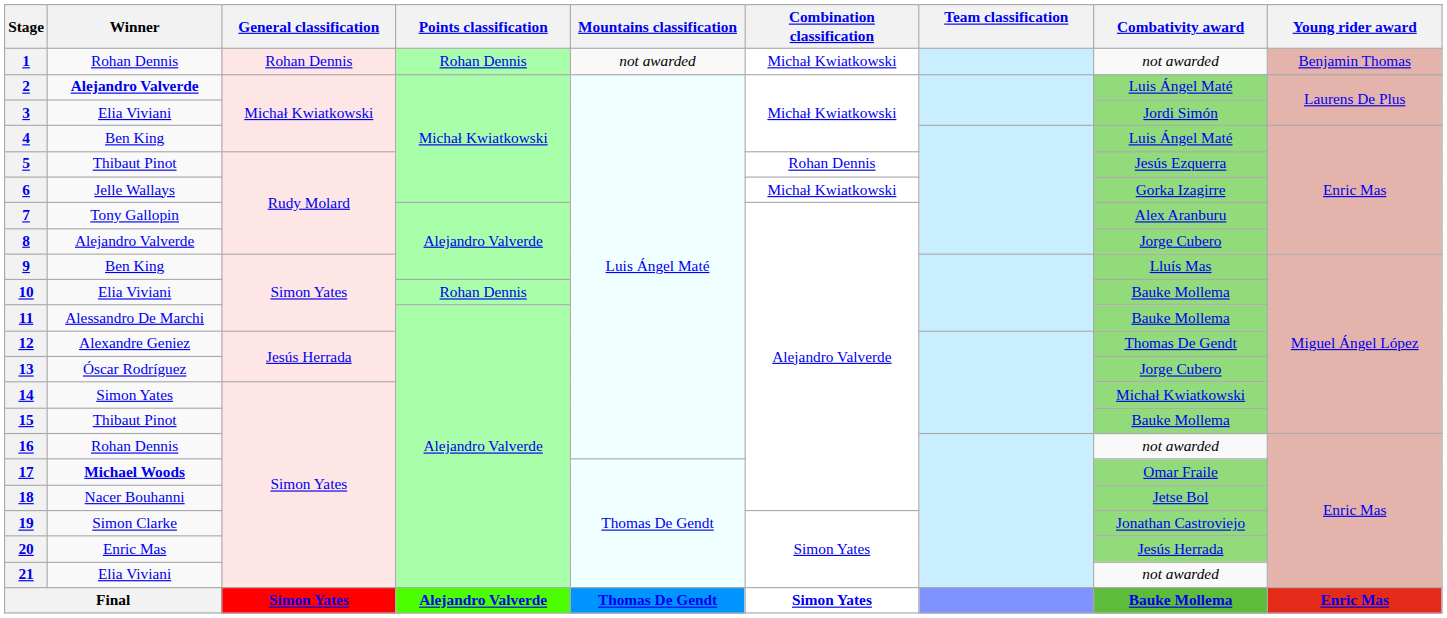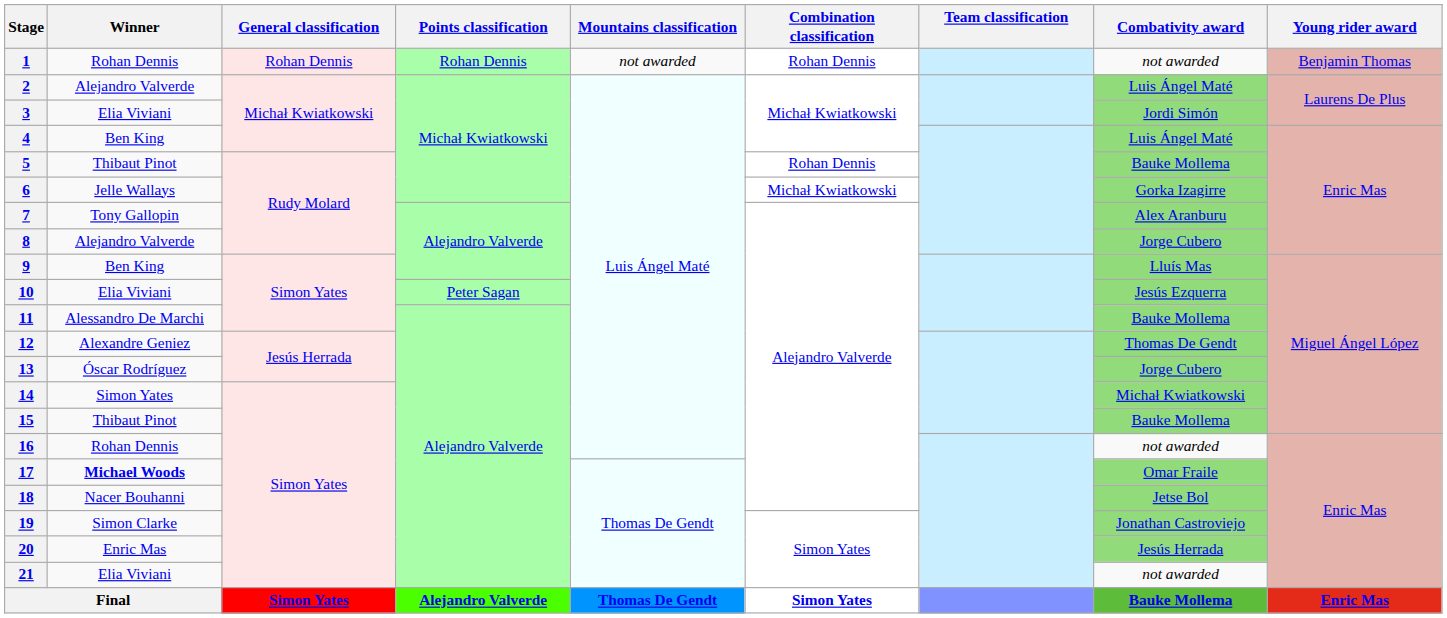 <table class="wikitable" style="text-align:center; font-size:smaller; clear: both;">
 <tr>
 <th scope="col" style="width:2%;">Stage</th>
 <th scope="col" style="width:12.25%;">Winner</th>
 <th scope="col" style="width:12.25%;"><a href='#'>General classification</a><br></th>
 <th scope="col" style="width:12.25%;"><a href='#'>Points classification</a><br></th>
 <th scope="col" style="width:12.25%;"><a href='#'>Mountains classification</a><br></th>
 <th scope="col" style="width:12.25%;"><a href='#'>Combination classification</a><br></th>
 <th scope="col" style="width:12.25%;"><a href='#'>Team classification</a><br><br></th>
 <th scope="col" style="width:12.25%;"><a href='#'>Combativity award</a><br></th>
 <th scope="col" style="width:12.25%;"><a href='#'>Young rider award</a><br></th>
 </tr>
 <tr>
 <th scope="row"><a href='#'>1</a></th>
 <td><a href='#'>Rohan Dennis</a></td>
 <td style="background:#FFE6E6;"><a href='#'>Rohan Dennis</a></td>
 <td style="background:#A9FFA9;"><a href='#'>Rohan Dennis</a></td>
 <td><em>not awarded</em></td>
-<td style="background:white;"><a href='#'>Michał Kwiatkowski</a></td>
+<td style="background:white;"><a href='#'>Rohan Dennis</a></td>
 <td style="background:#C9EEFF;"></td>
 <td><em>not awarded</em></td>
 <td style="background:#E4B3AB;"><a href='#'>Benjamin Thomas</a></td>
 </tr>
 <tr>
 <th scope="row"><a href='#'>2</a></th>
-<td><strong><a href='#'>Alejandro Valverde</a></strong></td>
+<td><a href='#'>Alejandro Valverde</a></td>
 <td rowspan=3 style="background:#FFE6E6;"><a href='#'>Michał Kwiatkowski</a></td>
 <td rowspan=5 style="background:#A9FFA9;"><a href='#'>Michał Kwiatkowski</a></td>
 <td rowspan=15 style="background:azure;"><a href='#'>Luis Ángel Maté</a></td>
 <td rowspan=3 style="background:white;"><a href='#'>Michał Kwiatkowski</a></td>
 <td rowspan=2 style="background:#C9EEFF;"></td>
 <td style="background:#91DB7A;"><a href='#'>Luis Ángel Maté</a></td>
 <td rowspan=2 style="background:#E4B3AB;"><a href='#'>Laurens De Plus</a></td>
 </tr>
 <tr>
 <th scope="row"><a href='#'>3</a></th>
 <td><a href='#'>Elia Viviani</a></td>
 <td style="background:#91DB7A;"><a href='#'>Jordi Simón</a></td>
 </tr>
 <tr>
 <th scope="row"><a href='#'>4</a></th>
 <td><a href='#'>Ben King</a></td>
 <td rowspan=5 style="background:#C9EEFF;"></td>
 <td style="background:#91DB7A;"><a href='#'>Luis Ángel Maté</a></td>
 <td rowspan=5 style="background:#E4B3AB;"><a href='#'>Enric Mas</a></td>
 </tr>
 <tr>
 <th scope="row"><a href='#'>5</a></th>
 <td><a href='#'>Thibaut Pinot</a></td>
 <td rowspan=4 style="background:#FFE6E6;"><a href='#'>Rudy Molard</a></td>
 <td style="background:white;"><a href='#'>Rohan Dennis</a></td>
-<td style="background:#91DB7A;"><a href='#'>Jesús Ezquerra</a></td>
+<td style="background:#91DB7A;"><a href='#'>Bauke Mollema</a></td>
 </tr>
 <tr>
 <th scope="row"><a href='#'>6</a></th>
 <td><a href='#'>Jelle Wallays</a></td>
 <td style="background:white;"><a href='#'>Michał Kwiatkowski</a></td>
 <td style="background:#91DB7A;"><a href='#'>Gorka Izagirre</a></td>
 </tr>
 <tr>
 <th scope="row"><a href='#'>7</a></th>
 <td><a href='#'>Tony Gallopin</a></td>
 <td rowspan=3 style="background:#A9FFA9;"><a href='#'>Alejandro Valverde</a></td>
 <td rowspan=12 style="background:white;"><a href='#'>Alejandro Valverde</a></td>
 <td style="background:#91DB7A;"><a href='#'>Alex Aranburu</a></td>
 </tr>
 <tr>
 <th scope="row"><a href='#'>8</a></th>
 <td><a href='#'>Alejandro Valverde</a></td>
 <td style="background:#91DB7A;"><a href='#'>Jorge Cubero</a></td>
 </tr>
 <tr>
 <th scope="row"><a href='#'>9</a></th>
 <td><a href='#'>Ben King</a></td>
 <td rowspan=3 style="background:#FFE6E6;"><a href='#'>Simon Yates</a></td>
 <td rowspan=3 style="background:#C9EEFF;"></td>
 <td style="background:#91DB7A;"><a href='#'>Lluís Mas</a></td>
 <td rowspan=7 style="background:#E4B3AB;"><a href='#'>Miguel Ángel López</a></td>
 </tr>
 <tr>
 <th scope="row"><a href='#'>10</a></th>
 <td><a href='#'>Elia Viviani</a></td>
-<td style="background:#A9FFA9;"><a href='#'>Rohan Dennis</a></td>
-<td style="background:#91DB7A;"><a href='#'>Bauke Mollema</a></td>
+<td style="background:#A9FFA9;"><a href='#'>Peter Sagan</a></td>
+<td style="background:#91DB7A;"><a href='#'>Jesús Ezquerra</a></td>
 </tr>
 <tr>
 <th scope="row"><a href='#'>11</a></th>
 <td><a href='#'>Alessandro De Marchi</a></td>
 <td rowspan=11 style="background:#A9FFA9;"><a href='#'>Alejandro Valverde</a></td>
 <td style="background:#91DB7A;"><a href='#'>Bauke Mollema</a></td>
 </tr>
 <tr>
 <th scope="row"><a href='#'>12</a></th>
 <td><a href='#'>Alexandre Geniez</a></td>
 <td rowspan=2 style="background:#FFE6E6;"><a href='#'>Jesús Herrada</a></td>
 <td rowspan=4 style="background:#C9EEFF;"></td>
 <td style="background:#91DB7A;"><a href='#'>Thomas De Gendt</a></td>
 </tr>
 <tr>
 <th scope="row"><a href='#'>13</a></th>
 <td><a href='#'>Óscar Rodríguez</a></td>
 <td style="background:#91DB7A;"><a href='#'>Jorge Cubero</a></td>
 </tr>
 <tr>
 <th scope="row"><a href='#'>14</a></th>
 <td><a href='#'>Simon Yates</a></td>
 <td rowspan=8 style="background:#FFE6E6;"><a href='#'>Simon Yates</a></td>
 <td style="background:#91DB7A;"><a href='#'>Michał Kwiatkowski</a></td>
 </tr>
 <tr>
 <th scope="row"><a href='#'>15</a></th>
 <td><a href='#'>Thibaut Pinot</a></td>
 <td style="background:#91DB7A;"><a href='#'>Bauke Mollema</a></td>
 </tr>
 <tr>
 <th scope="row"><a href='#'>16</a></th>
 <td><a href='#'>Rohan Dennis</a></td>
 <td rowspan=6 style="background:#C9EEFF;"></td>
 <td><em>not awarded</em></td>
 <td rowspan=6 style="background:#E4B3AB;"><a href='#'>Enric Mas</a></td>
 </tr>
 <tr>
 <th scope="row"><a href='#'>17</a></th>
 <td><strong><a href='#'>Michael Woods</a></strong></td>
 <td rowspan=5 style="background:azure;"><a href='#'>Thomas De Gendt</a></td>
 <td style="background:#91DB7A;"><a href='#'>Omar Fraile</a></td>
 </tr>
 <tr>
 <th scope="row"><a href='#'>18</a></th>
 <td><a href='#'>Nacer Bouhanni</a></td>
 <td style="background:#91DB7A;"><a href='#'>Jetse Bol</a></td>
 </tr>
 <tr>
 <th scope="row"><a href='#'>19</a></th>
 <td><a href='#'>Simon Clarke</a></td>
 <td rowspan=3 style="background:white;"><a href='#'>Simon Yates</a></td>
 <td style="background:#91DB7A;"><a href='#'>Jonathan Castroviejo</a></td>
 </tr>
 <tr>
 <th scope="row"><a href='#'>20</a></th>
 <td><a href='#'>Enric Mas</a></td>
 <td style="background:#91DB7A;"><a href='#'>Jesús Herrada</a></td>
 </tr>
 <tr>
 <th scope="row"><a href='#'>21</a></th>
 <td><a href='#'>Elia Viviani</a></td>
 <td><em>not awarded</em></td>
 </tr>
 <tr>
 <th colspan="2">Final</th>
 <th style="background:#f00;"><a href='#'>Simon Yates</a></th>
 <th style="background:#4CFF00;"><a href='#'>Alejandro Valverde</a></th>
 <th style="background:#0094FF;"><a href='#'>Thomas De Gendt</a></th>
 <th style="background:#fff;"><a href='#'>Simon Yates</a></th>
 <th style="background:#7F92FF;"></th>
 <th style="background:#5DBC3A;"><a href='#'>Bauke Mollema</a></th>
 <th style="background:#E42A19;"><a href='#'>Enric Mas</a></th>
 </tr>
 </table>
